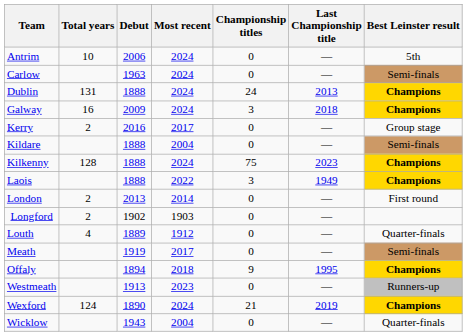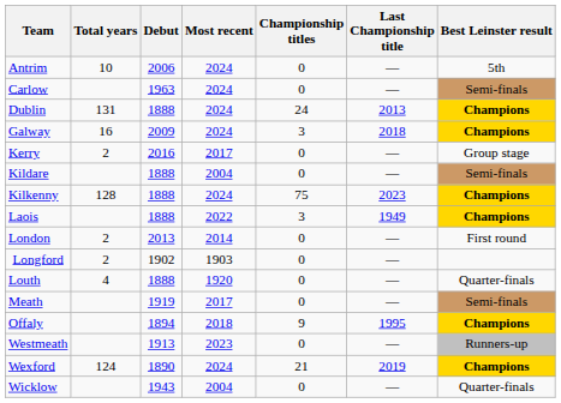 <table class="wikitable sortable" style="text-align:center">
 <tr>
 <th>Team</th>
 <th>Total years</th>
 <th>Debut</th>
 <th>Most recent</th>
 <th>Championship<br>titles</th>
 <th>Last<br>Championship<br> title</th>
 <th>Best Leinster result</th>
 </tr>
 <tr>
 <td style="text-align:left"><a href='#'>Antrim</a></td>
 <td>10</td>
 <td><a href='#'>2006</a></td>
 <td><a href='#'>2024</a></td>
 <td>0</td>
 <td>—</td>
 <td>5th</td>
 </tr>
 <tr>
 <td style="text-align:left"><a href='#'>Carlow</a></td>
 <td></td>
 <td><a href='#'>1963</a></td>
 <td><a href='#'>2024</a></td>
 <td>0</td>
 <td>—</td>
 <td bgcolor=#cc9966>Semi-finals</td>
 </tr>
 <tr>
 <td style="text-align:left"><a href='#'>Dublin</a></td>
 <td>131</td>
 <td><a href='#'>1888</a></td>
 <td><a href='#'>2024</a></td>
 <td>24</td>
 <td><a href='#'>2013</a></td>
 <td bgcolor=gold><strong>Champions</strong></td>
 </tr>
 <tr>
 <td style="text-align:left"><a href='#'>Galway</a></td>
 <td>16</td>
 <td><a href='#'>2009</a></td>
 <td><a href='#'>2024</a></td>
 <td>3</td>
 <td><a href='#'>2018</a></td>
 <td bgcolor=gold><strong>Champions</strong></td>
 </tr>
 <tr>
 <td style="text-align:left"><a href='#'>Kerry</a></td>
 <td>2</td>
 <td><a href='#'>2016</a></td>
 <td><a href='#'>2017</a></td>
 <td>0</td>
 <td>—</td>
 <td>Group stage</td>
 </tr>
 <tr>
 <td style="text-align:left"><a href='#'>Kildare</a></td>
 <td></td>
 <td><a href='#'>1888</a></td>
 <td><a href='#'>2004</a></td>
 <td>0</td>
 <td>—</td>
 <td bgcolor=#cc9966>Semi-finals</td>
 </tr>
 <tr>
 <td style="text-align:left"><a href='#'>Kilkenny</a></td>
 <td>128</td>
 <td><a href='#'>1888</a></td>
 <td><a href='#'>2024</a></td>
 <td>75</td>
 <td><a href='#'>2023</a></td>
 <td bgcolor=gold><strong>Champions</strong></td>
 </tr>
 <tr>
 <td style="text-align:left"><a href='#'>Laois</a></td>
 <td></td>
 <td><a href='#'>1888</a></td>
 <td><a href='#'>2022</a></td>
 <td>3</td>
 <td><a href='#'>1949</a></td>
 <td bgcolor=gold><strong>Champions</strong></td>
 </tr>
 <tr>
 <td style="text-align:left"><a href='#'>London</a></td>
 <td>2</td>
 <td><a href='#'>2013</a></td>
 <td><a href='#'>2014</a></td>
 <td>0</td>
 <td>—</td>
 <td>First round</td>
 </tr>
 <tr>
 <td><a href='#'>Longford</a></td>
 <td>2</td>
 <td>1902</td>
 <td>1903</td>
 <td>0</td>
 <td>—</td>
 <td></td>
 </tr>
 <tr>
 <td style="text-align:left"><a href='#'>Louth</a></td>
 <td>4</td>
-<td><a href='#'>1889</a></td>
-<td><a href='#'>1912</a></td>
+<td><a href='#'>1888</a></td>
+<td><a href='#'>1920</a></td>
 <td>0</td>
 <td>—</td>
 <td>Quarter-finals</td>
 </tr>
 <tr>
 <td style="text-align:left"><a href='#'>Meath</a></td>
 <td></td>
 <td><a href='#'>1919</a></td>
 <td><a href='#'>2017</a></td>
 <td>0</td>
 <td>—</td>
 <td bgcolor=#cc9966>Semi-finals</td>
 </tr>
 <tr>
 <td style="text-align:left"><a href='#'>Offaly</a></td>
 <td></td>
 <td><a href='#'>1894</a></td>
 <td><a href='#'>2018</a></td>
 <td>9</td>
 <td><a href='#'>1995</a></td>
 <td bgcolor=gold><strong>Champions</strong></td>
 </tr>
 <tr>
 <td style="text-align:left"><a href='#'>Westmeath</a></td>
 <td></td>
 <td><a href='#'>1913</a></td>
 <td><a href='#'>2023</a></td>
 <td>0</td>
 <td>—</td>
 <td bgcolor=silver>Runners-up</td>
 </tr>
 <tr>
 <td style="text-align:left"><a href='#'>Wexford</a></td>
 <td>124</td>
 <td><a href='#'>1890</a></td>
 <td><a href='#'>2024</a></td>
 <td>21</td>
 <td><a href='#'>2019</a></td>
 <td bgcolor=gold><strong>Champions</strong></td>
 </tr>
 <tr>
 <td style="text-align:left"><a href='#'>Wicklow</a></td>
 <td></td>
 <td><a href='#'>1943</a></td>
 <td><a href='#'>2004</a></td>
 <td>0</td>
 <td>—</td>
 <td>Quarter-finals</td>
 </tr>
 </table>
